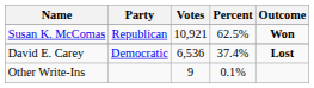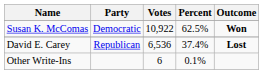 <table class=wikitable style="text-align:center">
 <tr>
 <th>Name</th>
 <th>Party</th>
 <th>Votes</th>
 <th>Percent</th>
 <th>Outcome</th>
 </tr>
 <tr>
 </tr>
 <tr>
 <td align=left><a href='#'>Susan K. McComas</a></td>
-<td><a href='#'>Republican</a></td>
-<td>10,921</td>
+<td><a href='#'>Democratic</a></td>
+<td>10,922</td>
 <td>62.5%</td>
 <td><strong>Won</strong></td>
 </tr>
 <tr>
 </tr>
 <tr>
 <td align=left>David E. Carey</td>
-<td><a href='#'>Democratic</a></td>
+<td><a href='#'>Republican</a></td>
 <td>6,536</td>
 <td>37.4%</td>
 <td><strong>Lost</strong></td>
 </tr>
 <tr>
 <td align=left>Other Write-Ins</td>
 <td></td>
-<td>9</td>
+<td>6</td>
 <td>0.1%</td>
 <td></td>
 </tr>
 </table>
